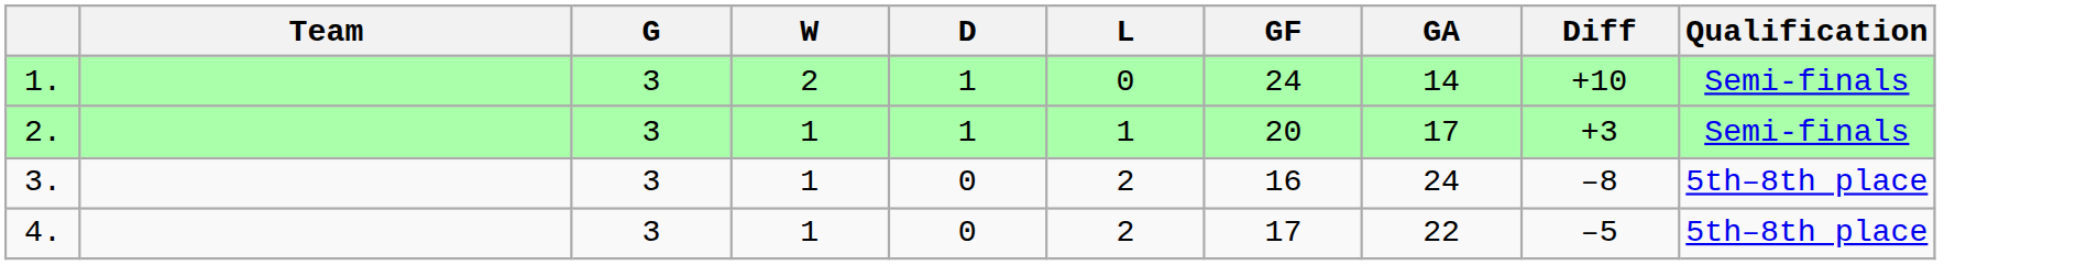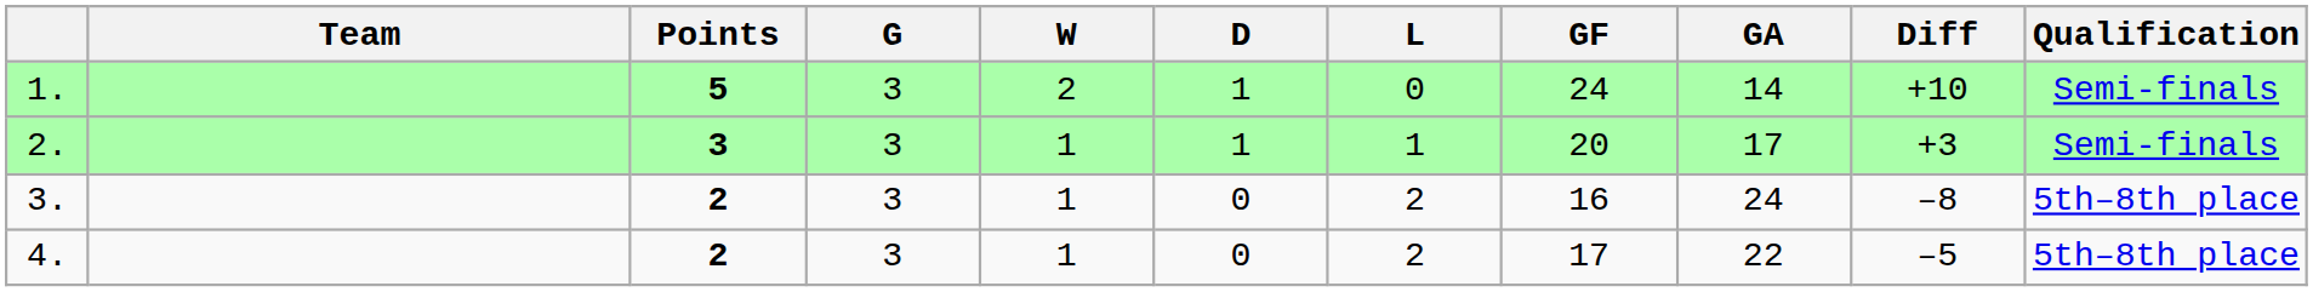 <table class=wikitable style="text-align:center">
 <tr bgcolor="#DCDCDC">
 <th width="25"></th>
 <th width="200">Team</th>
+<th width="60">Points</th>
 <th width="60">G</th>
 <th width="60">W</th>
 <th width="60">D</th>
 <th width="60">L</th>
 <th width="60">GF</th>
 <th width="60">GA</th>
 <th width="60">Diff</th>
 <th width="60">Qualification</th>
 </tr>
 <tr bgcolor=#AAFFAA>
 <td>1.</td>
 <td align=left></td>
+<td><strong>5</strong></td>
 <td>3</td>
 <td>2</td>
 <td>1</td>
 <td>0</td>
 <td>24</td>
 <td>14</td>
 <td>+10</td>
 <td><a href='#'>Semi-finals</a></td>
 </tr>
 <tr bgcolor=#AAFFAA>
 <td>2.</td>
 <td align=left></td>
+<td><strong>3</strong></td>
 <td>3</td>
 <td>1</td>
 <td>1</td>
 <td>1</td>
 <td>20</td>
 <td>17</td>
 <td>+3</td>
 <td><a href='#'>Semi-finals</a></td>
 </tr>
 <tr>
 <td>3.</td>
 <td align=left></td>
+<td><strong>2</strong></td>
 <td>3</td>
 <td>1</td>
 <td>0</td>
 <td>2</td>
 <td>16</td>
 <td>24</td>
 <td>–8</td>
 <td><a href='#'>5th–8th place</a></td>
 </tr>
 <tr>
 <td>4.</td>
 <td align=left></td>
+<td><strong>2</strong></td>
 <td>3</td>
 <td>1</td>
 <td>0</td>
 <td>2</td>
 <td>17</td>
 <td>22</td>
 <td>–5</td>
 <td><a href='#'>5th–8th place</a></td>
 </tr>
 </table>
